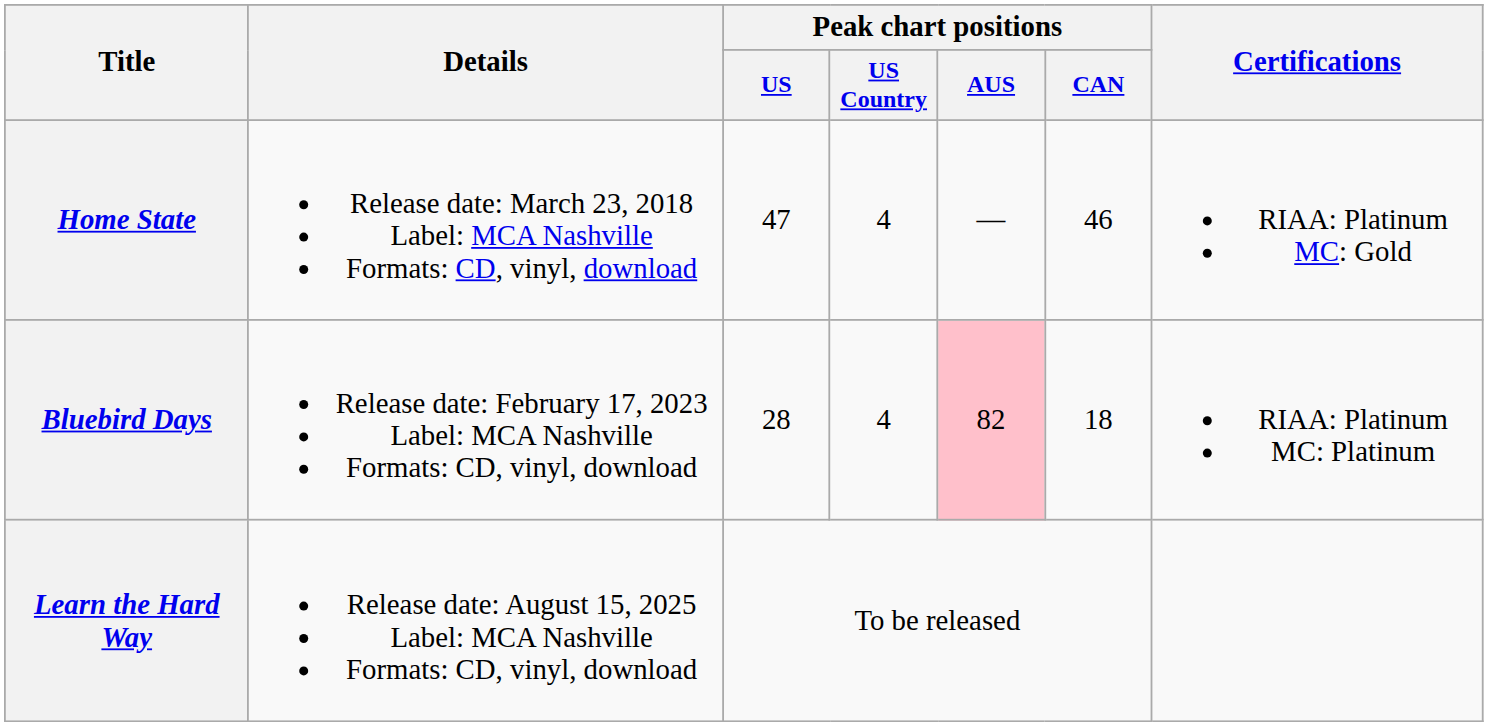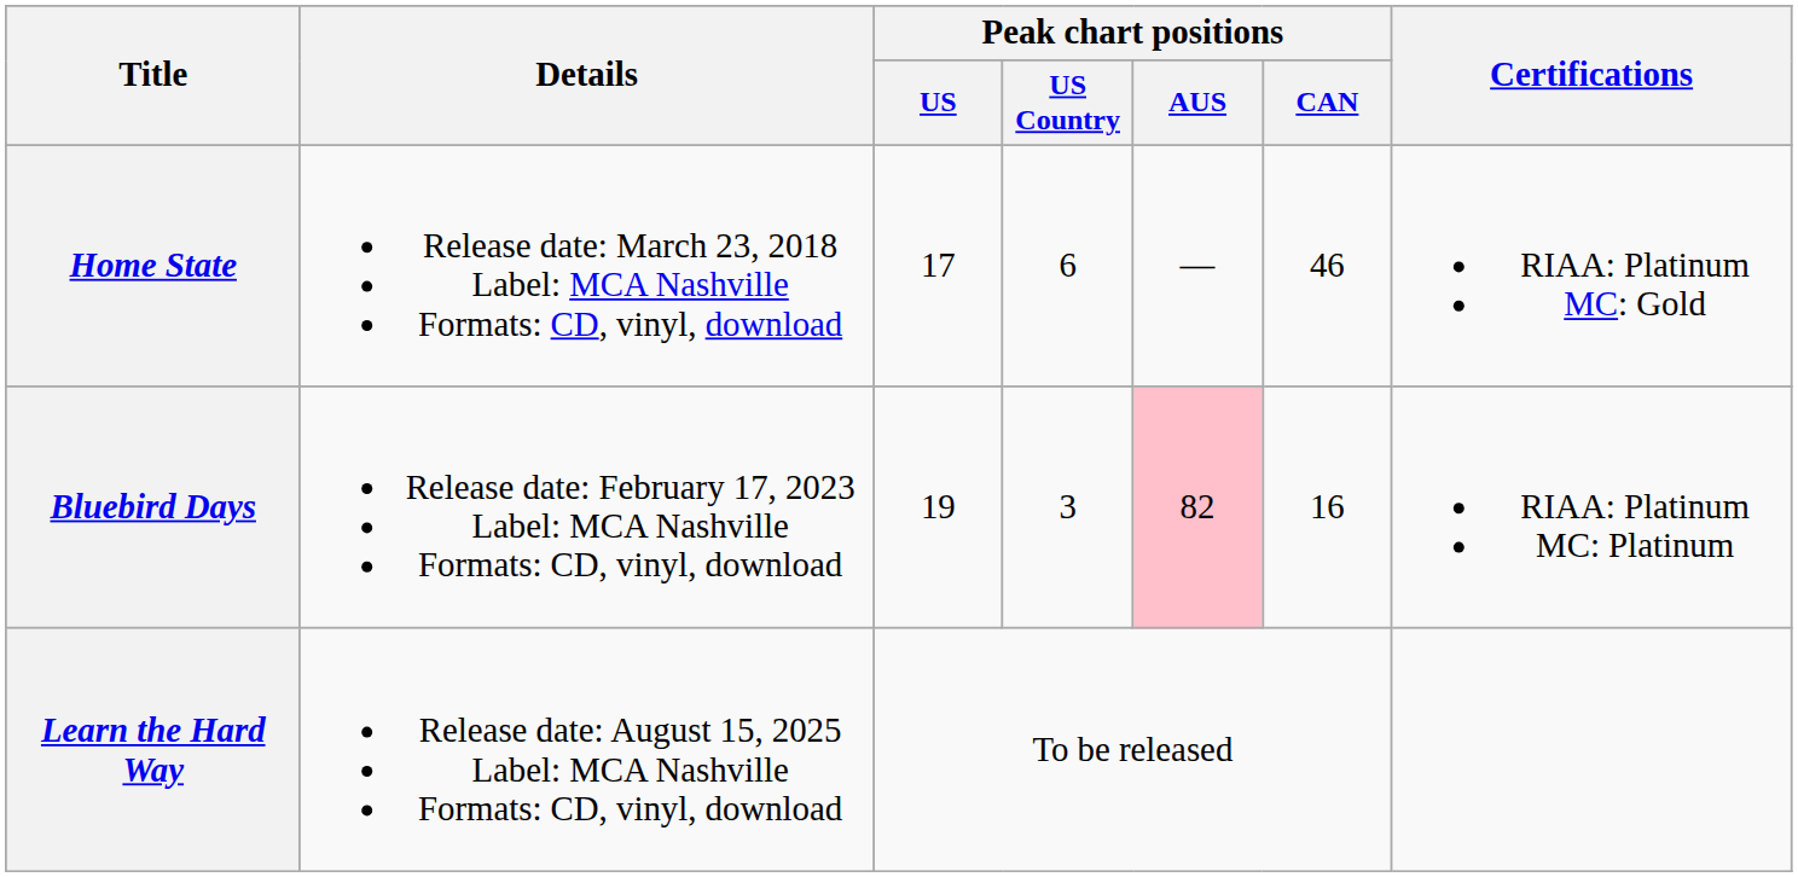 <table class="wikitable plainrowheaders" style="text-align:center">
 <tr>
 <th rowspan="2" style="width:8em;">Title</th>
 <th rowspan="2" style="width:16em;">Details</th>
 <th colspan="4">Peak chart positions</th>
 <th rowspan="2" style="width:11em;"><a href='#'>Certifications</a></th>
 </tr>
 <tr style="font-size:smaller;">
 <th style="width:4em;"><a href='#'>US</a><br></th>
 <th style="width:4em;"><a href='#'>US Country</a><br></th>
 <th style="width:4em;"><a href='#'>AUS</a><br></th>
 <th style="width:4em;"><a href='#'>CAN</a><br></th>
 </tr>
 <tr>
 <th scope="row"><em><a href='#'>Home State</a></em></th>
 <td><br><ul><li>Release date: March 23, 2018</li><li>Label: <a href='#'>MCA Nashville</a></li><li>Formats: <a href='#'>CD</a>, vinyl, <a href='#'>download</a></li></ul></td>
-<td>47</td>
-<td>4</td>
+<td>17</td>
+<td>6</td>
 <td>—</td>
 <td>46</td>
 <td><br><ul><li>RIAA: Platinum</li><li><a href='#'>MC</a>: Gold</li></ul></td>
 </tr>
 <tr>
 <th scope="row"><em><a href='#'>Bluebird Days</a></em></th>
 <td><br><ul><li>Release date: February 17, 2023</li><li>Label: MCA Nashville</li><li>Formats: CD, vinyl, download</li></ul></td>
-<td>28</td>
-<td>4</td>
+<td>19</td>
+<td>3</td>
 <td style="background: pink;">82</td>
-<td>18</td>
+<td>16</td>
 <td><br><ul><li>RIAA: Platinum</li><li>MC: Platinum</li></ul></td>
 </tr>
 <tr>
 <th scope="row"><em> <a href='#'>Learn the Hard Way</a></em></th>
 <td><br><ul><li>Release date: August 15, 2025</li><li>Label: MCA Nashville</li><li>Formats: CD, vinyl, download</li></ul></td>
 <td colspan="4">To be released</td>
 <td></td>
 </tr>
 </table>
